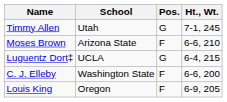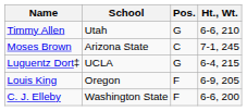 <table class="wikitable">
 <tr>
 <th>Name</th>
 <th>School</th>
 <th>Pos.</th>
 <th>Ht., Wt.</th>
 </tr>
 <tr>
 <td><a href='#'>Timmy Allen</a></td>
 <td>Utah</td>
 <td>G</td>
-<td>7-1, 245</td>
+<td>6-6, 210</td>
 </tr>
 <tr>
 <td><a href='#'>Moses Brown</a></td>
 <td>Arizona State</td>
-<td>F</td>
-<td>6-6, 210</td>
+<td>C</td>
+<td>7-1, 245</td>
 </tr>
 <tr>
 <td><a href='#'>Luguentz Dort</a>‡</td>
 <td>UCLA</td>
 <td>G</td>
 <td>6-4, 215</td>
 </tr>
 <tr>
+<td><a href='#'>Louis King</a></td>
+<td>Oregon</td>
+<td>F</td>
+<td>6-9, 205</td>
+</tr>
+<tr>
 <td><a href='#'>C. J. Elleby</a></td>
 <td>Washington State</td>
 <td>F</td>
 <td>6-6, 200</td>
 </tr>
-<tr>
-<td><a href='#'>Louis King</a></td>
-<td>Oregon</td>
-<td>F</td>
-<td>6-9, 205</td>
-</tr>
 </table>
